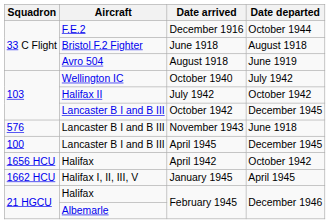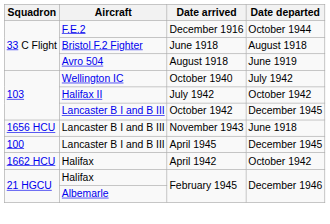 <table class="wikitable">
 <tr>
 <th>Squadron</th>
 <th>Aircraft</th>
 <th>Date arrived</th>
 <th>Date departed</th>
 </tr>
 <tr>
 <td Rowspan=3><a href='#'>33</a> C Flight</td>
 <td><a href='#'>F.E.2</a></td>
 <td>December 1916</td>
 <td>October 1944</td>
 </tr>
 <tr>
 <td><a href='#'>Bristol F.2 Fighter</a></td>
 <td>June 1918</td>
 <td>August 1918</td>
 </tr>
 <tr>
 <td><a href='#'>Avro 504</a></td>
 <td>August 1918</td>
 <td>June 1919</td>
 </tr>
 <tr>
 <td Rowspan=3><a href='#'>103</a> <br></td>
 <td><a href='#'>Wellington IC</a></td>
 <td>October 1940</td>
 <td>July 1942</td>
 </tr>
 <tr>
 <td><a href='#'>Halifax II</a></td>
 <td>July 1942</td>
 <td>October 1942</td>
 </tr>
 <tr>
 <td><a href='#'>Lancaster B I and B III</a></td>
 <td>October 1942</td>
 <td>December 1945</td>
 </tr>
 <tr>
-<td><a href='#'>576</a></td>
+<td><a href='#'>1656 HCU</a></td>
 <td>Lancaster B I and B III</td>
 <td>November 1943</td>
 <td>June 1918</td>
 </tr>
 <tr>
 <td><a href='#'>100</a></td>
 <td>Lancaster B I and B III</td>
 <td>April 1945</td>
 <td>December 1945</td>
 </tr>
 <tr>
-<td><a href='#'>1656 HCU</a></td>
+<td><a href='#'>1662 HCU</a></td>
 <td>Halifax</td>
 <td>April 1942</td>
 <td>October 1942</td>
-</tr>
-<tr>
-<td><a href='#'>1662 HCU</a></td>
-<td>Halifax I, II, III, V</td>
-<td>January 1945</td>
-<td>April 1945</td>
 </tr>
 <tr>
 <td Rowspan=2><a href='#'>21 HGCU</a></td>
 <td>Halifax</td>
 <td Rowspan=2>February 1945</td>
 <td Rowspan=2>December 1946</td>
 </tr>
 <tr>
 <td><a href='#'>Albemarle</a></td>
 </tr>
 </table>
